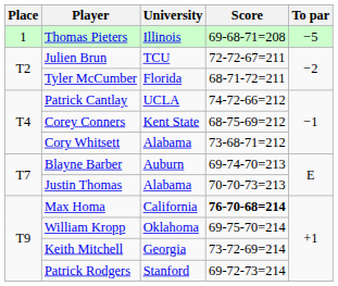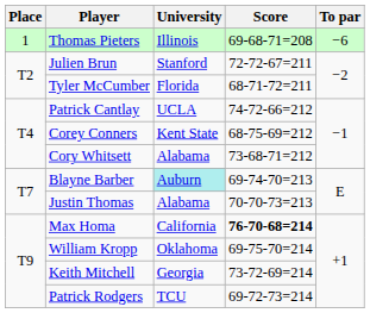 <table class="wikitable">
 <tr>
 <th>Place</th>
 <th>Player</th>
 <th>University</th>
 <th>Score</th>
 <th>To par</th>
 </tr>
 <tr style="background:#ccffcc;">
 <td align=center>1</td>
 <td><a href='#'>Thomas Pieters</a></td>
 <td><a href='#'>Illinois</a></td>
 <td align=center>69-68-71=208</td>
-<td align=center>−5</td>
+<td align=center>−6</td>
 </tr>
 <tr>
 <td rowspan=2 align=center>T2</td>
 <td><a href='#'>Julien Brun</a></td>
-<td><a href='#'>TCU</a></td>
+<td><a href='#'>Stanford</a></td>
 <td align=center>72-72-67=211</td>
 <td rowspan=2 align=center>−2</td>
 </tr>
 <tr>
 <td><a href='#'>Tyler McCumber</a></td>
 <td><a href='#'>Florida</a></td>
 <td align=center>68-71-72=211</td>
 </tr>
 <tr>
 <td rowspan=3 align=center>T4</td>
 <td><a href='#'>Patrick Cantlay</a></td>
 <td><a href='#'>UCLA</a></td>
 <td align=center>74-72-66=212</td>
 <td rowspan=3 align=center>−1</td>
 </tr>
 <tr>
 <td><a href='#'>Corey Conners</a></td>
 <td><a href='#'>Kent State</a></td>
 <td align=center>68-75-69=212</td>
 </tr>
 <tr>
 <td><a href='#'>Cory Whitsett</a></td>
 <td><a href='#'>Alabama</a></td>
 <td align=center>73-68-71=212</td>
 </tr>
 <tr>
 <td rowspan=2 align=center>T7</td>
 <td><a href='#'>Blayne Barber</a></td>
-<td><a href='#'>Auburn</a></td>
+<td style="background: paleturquoise;"><a href='#'>Auburn</a></td>
 <td align=center>69-74-70=213</td>
 <td rowspan=2 align=center>E</td>
 </tr>
 <tr>
 <td><a href='#'>Justin Thomas</a></td>
 <td><a href='#'>Alabama</a></td>
 <td align=center>70-70-73=213</td>
 </tr>
 <tr>
 <td rowspan=4 align=center>T9</td>
 <td><a href='#'>Max Homa</a></td>
 <td><a href='#'>California</a></td>
 <td align=center><strong>76-70-68=214</strong></td>
 <td rowspan=4 align=center>+1</td>
 </tr>
 <tr>
 <td><a href='#'>William Kropp</a></td>
 <td><a href='#'>Oklahoma</a></td>
 <td align=center>69-75-70=214</td>
 </tr>
 <tr>
 <td><a href='#'>Keith Mitchell</a></td>
 <td><a href='#'>Georgia</a></td>
 <td align=center>73-72-69=214</td>
 </tr>
 <tr>
 <td><a href='#'>Patrick Rodgers</a></td>
-<td><a href='#'>Stanford</a></td>
+<td><a href='#'>TCU</a></td>
 <td align=center>69-72-73=214</td>
 </tr>
 </table>
